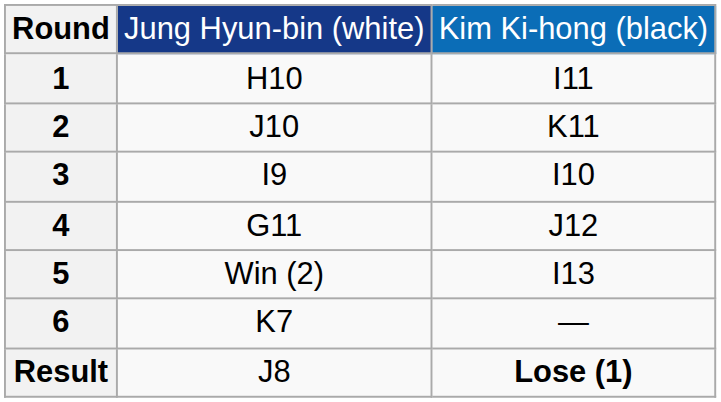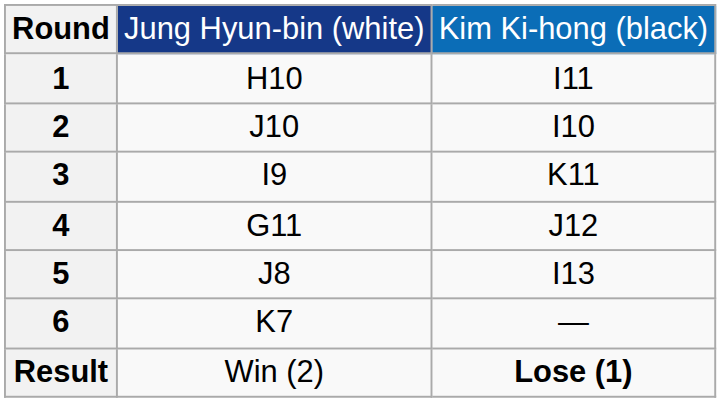 <table class="wikitable" style="text-align:center">
 <tr>
 <th scope="col">Round</th>
 <td style="background-color:#153888; color:white">Jung Hyun-bin (white)</td>
 <td style="background-color:#0B6DB7; color:white">Kim Ki-hong (black)</td>
 </tr>
 <tr>
 <th scope="row">1</th>
 <td>H10</td>
 <td>I11</td>
 </tr>
 <tr>
 <th scope="row">2</th>
 <td>J10</td>
-<td>K11</td>
+<td>I10</td>
 </tr>
 <tr>
 <th scope="row">3</th>
 <td>I9</td>
-<td>I10</td>
+<td>K11</td>
 </tr>
 <tr>
 <th scope="row">4</th>
 <td>G11</td>
 <td>J12</td>
 </tr>
 <tr>
 <th scope="row">5</th>
-<td>Win (2)</td>
+<td>J8</td>
 <td>I13</td>
 </tr>
 <tr>
 <th scope="row">6</th>
 <td>K7</td>
 <td>—</td>
 </tr>
 <tr>
 <th scope="row">Result</th>
-<td>J8</td>
+<td>Win (2)</td>
 <td><strong>Lose (1)</strong></td>
 </tr>
 </table>
